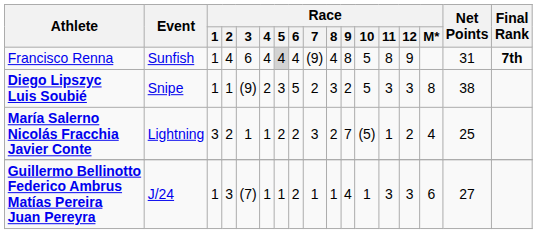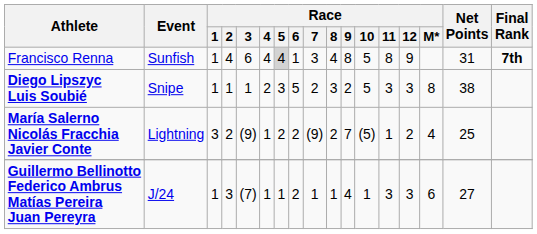 <table class="wikitable" style="font-size:90%">
 <tr>
 <th rowspan=2>Athlete</th>
 <th rowspan=2>Event</th>
 <th colspan=13>Race</th>
 <th rowspan=2>Net<br>Points</th>
 <th rowspan=2>Final<br>Rank</th>
 </tr>
 <tr style="font-size:95%">
 <th>1</th>
 <th>2</th>
 <th>3</th>
 <th>4</th>
 <th>5</th>
 <th>6</th>
 <th>7</th>
 <th>8</th>
 <th>9</th>
 <th>10</th>
 <th>11</th>
 <th>12</th>
 <th>M*</th>
 </tr>
 <tr align=center>
 <td align=left><a href='#'>Francisco Renna</a></td>
 <td align=left><a href='#'>Sunfish</a></td>
 <td>1</td>
 <td>4</td>
 <td>6</td>
 <td>4</td>
 <td style="background: lightgrey;">4</td>
-<td>4</td>
-<td>(9)</td>
+<td>1</td>
+<td>3</td>
 <td>4</td>
 <td>8</td>
 <td>5</td>
 <td>8</td>
 <td>9</td>
 <td></td>
 <td>31</td>
 <td><strong>7th</strong></td>
 </tr>
 <tr align=center>
 <td align=left><strong><a href='#'>Diego Lipszyc</a></strong><br><strong><a href='#'>Luis Soubié</a></strong></td>
 <td align=left><a href='#'>Snipe</a></td>
 <td>1</td>
 <td>1</td>
-<td>(9)</td>
+<td>1</td>
 <td>2</td>
 <td>3</td>
 <td>5</td>
 <td>2</td>
 <td>3</td>
 <td>2</td>
 <td>5</td>
 <td>3</td>
 <td>3</td>
 <td>8</td>
 <td>38</td>
 <td></td>
 </tr>
 <tr align=center>
 <td align=left><strong><a href='#'>María Salerno</a></strong><br><strong><a href='#'>Nicolás Fracchia</a></strong><br><strong><a href='#'>Javier Conte</a></strong></td>
 <td align=left><a href='#'>Lightning</a></td>
 <td>3</td>
 <td>2</td>
-<td>1</td>
+<td>(9)</td>
 <td>1</td>
 <td>2</td>
 <td>2</td>
-<td>3</td>
+<td>(9)</td>
 <td>2</td>
 <td>7</td>
 <td>(5)</td>
 <td>1</td>
 <td>2</td>
 <td>4</td>
 <td>25</td>
 <td></td>
 </tr>
 <tr>
 </tr>
 <tr align=center>
 <td align=left><strong><a href='#'>Guillermo Bellinotto</a></strong><br><strong><a href='#'>Federico Ambrus</a></strong><br><strong><a href='#'>Matías Pereira</a></strong><br><strong><a href='#'>Juan Pereyra</a></strong></td>
 <td align=left><a href='#'>J/24</a></td>
 <td>1</td>
 <td>3</td>
 <td>(7)</td>
 <td>1</td>
 <td>1</td>
 <td>2</td>
 <td>1</td>
 <td>1</td>
 <td>4</td>
 <td>1</td>
 <td>3</td>
 <td>3</td>
 <td>6</td>
 <td>27</td>
 <td></td>
 </tr>
 </table>
